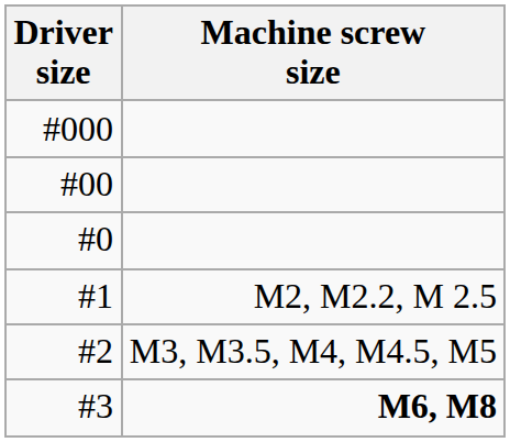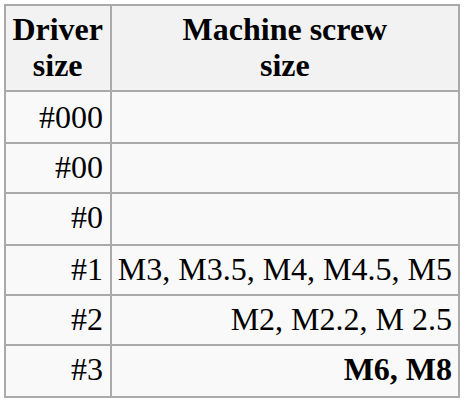 <table class="wikitable floatright" style="text-align:right">
 <tr style="text-align:left">
 <th>Driver<br>size</th>
 <th>Machine screw<br>size</th>
 </tr>
 <tr>
 <td>#000</td>
 <td></td>
 </tr>
 <tr>
 <td>#00</td>
 <td></td>
 </tr>
 <tr>
 <td>#0</td>
 <td></td>
 </tr>
 <tr>
 <td>#1</td>
-<td>M2, M2.2, M 2.5</td>
+<td>M3, M3.5, M4, M4.5, M5</td>
 </tr>
 <tr>
 <td>#2</td>
-<td>M3, M3.5, M4, M4.5, M5</td>
+<td>M2, M2.2, M 2.5</td>
 </tr>
 <tr>
 <td>#3</td>
 <td><strong>M6, M8</strong></td>
 </tr>
 </table>
